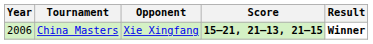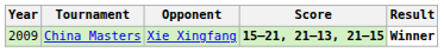 <table class="sortable wikitable" style="font-size: 90%;">
 <tr>
 <th>Year</th>
 <th>Tournament</th>
 <th>Opponent</th>
 <th>Score</th>
 <th>Result</th>
 </tr>
 <tr style="background:#D4F1C5">
-<td align="center">2006</td>
+<td align="center">2009</td>
 <td align="left"><a href='#'>China Masters</a></td>
 <td align="left"> <a href='#'>Xie Xingfang</a></td>
 <td align="left"><strong>15–21, 21–13, 21–15</strong></td>
 <td style="text-align:left; background:white"> <strong>Winner</strong></td>
 </tr>
 </table>
